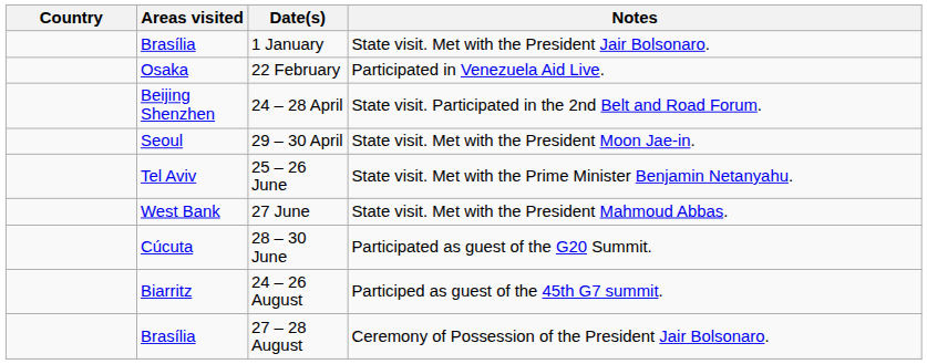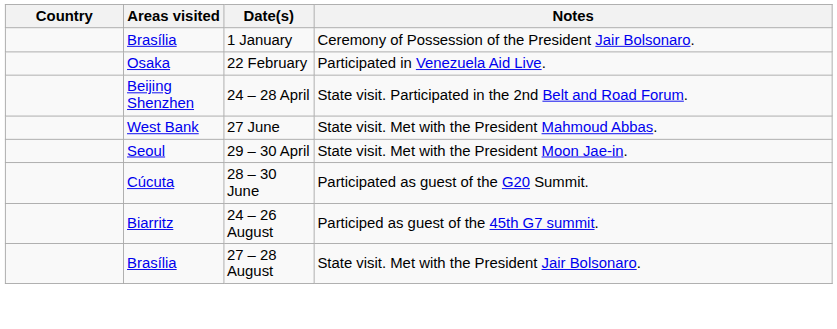 <table class="wikitable" style="margin: 1em auto 1em auto">
 <tr>
 <th width="120">Country</th>
 <th width="100">Areas visited</th>
 <th width="90">Date(s)</th>
 <th width="550">Notes</th>
 </tr>
 <tr>
 <td></td>
 <td><a href='#'>Brasília</a></td>
 <td>1 January</td>
-<td>State visit. Met with the President <a href='#'>Jair Bolsonaro</a>.</td>
+<td> Ceremony of Possession of the President <a href='#'>Jair Bolsonaro</a>.</td>
 </tr>
 <tr>
 <td></td>
 <td><a href='#'>Osaka</a></td>
 <td>22 February</td>
 <td>Participated in <a href='#'>Venezuela Aid Live</a>.</td>
 </tr>
 <tr>
 <td></td>
 <td><a href='#'>Beijing</a><br><a href='#'>Shenzhen</a></td>
 <td>24 – 28 April</td>
 <td> State visit. Participated in the 2nd <a href='#'>Belt and Road Forum</a>.</td>
 </tr>
 <tr>
 <td></td>
+<td><a href='#'>West Bank</a></td>
+<td>27 June</td>
+<td>State visit. Met with the President <a href='#'>Mahmoud Abbas</a>.</td>
+</tr>
+<tr>
+<td></td>
 <td><a href='#'>Seoul</a></td>
 <td>29 – 30 April</td>
 <td> State visit. Met with the President <a href='#'>Moon Jae-in</a>.</td>
-</tr>
-<tr>
-<td></td>
-<td><a href='#'>Tel Aviv</a></td>
-<td>25 – 26 June</td>
-<td>State visit. Met with the Prime Minister <a href='#'>Benjamin Netanyahu</a>.</td>
-</tr>
-<tr>
-<td></td>
-<td><a href='#'>West Bank</a></td>
-<td>27 June</td>
-<td>State visit. Met with the President <a href='#'>Mahmoud Abbas</a>.</td>
 </tr>
 <tr>
 <td></td>
 <td><a href='#'>Cúcuta</a></td>
 <td>28 – 30 June</td>
 <td>Participated as guest of the <a href='#'>G20</a> Summit.</td>
 </tr>
 <tr>
 <td></td>
 <td><a href='#'>Biarritz</a></td>
 <td>24 – 26 August</td>
 <td>Participed as guest of the <a href='#'>45th G7 summit</a>.</td>
 </tr>
 <tr>
 <td></td>
 <td><a href='#'>Brasília</a></td>
 <td>27 – 28 August</td>
-<td> Ceremony of Possession of the President <a href='#'>Jair Bolsonaro</a>.</td>
+<td>State visit. Met with the President <a href='#'>Jair Bolsonaro</a>.</td>
 </tr>
 </table>
